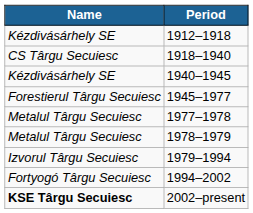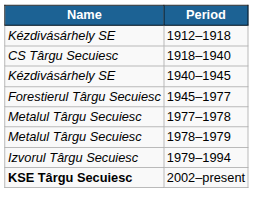 <table class="wikitable" style="text-align: left" align="right">
 <tr>
 <th style="background:#1c6294;color:#FFFFFF;border:1px solid #000000">Name</th>
 <th style="background:#1c6294;color:#FFFFFF;border:1px solid #000000">Period</th>
 </tr>
 <tr>
 <td align=left><em>Kézdivásárhely SE</em></td>
 <td>1912–1918</td>
 </tr>
 <tr>
 <td align=left><em>CS Târgu Secuiesc</em></td>
 <td>1918–1940</td>
 </tr>
 <tr>
 <td align=left><em>Kézdivásárhely SE</em></td>
 <td>1940–1945</td>
 </tr>
 <tr>
 <td align=left><em>Forestierul Târgu Secuiesc</em></td>
 <td>1945–1977</td>
 </tr>
 <tr>
 <td align=left><em>Metalul Târgu Secuiesc</em></td>
 <td>1977–1978</td>
 </tr>
 <tr>
 <td align=left><em>Metalul Târgu Secuiesc</em></td>
 <td>1978–1979</td>
 </tr>
 <tr>
 <td align=left><em>Izvorul Târgu Secuiesc</em></td>
 <td>1979–1994</td>
 </tr>
 <tr>
-<td align=left><em>Fortyogó Târgu Secuiesc</em></td>
-<td>1994–2002</td>
-</tr>
-<tr>
 <td align=left><strong>KSE Târgu Secuiesc</strong></td>
 <td>2002–present</td>
 </tr>
 </table>
